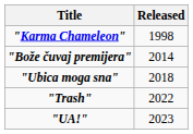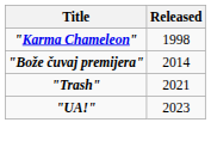 <table class="wikitable" style="font-size:95%; text-align:center;">
 <tr>
 <th>Title</th>
 <th>Released</th>
 </tr>
 <tr>
 <td><strong><em>"<a href='#'>Karma Chameleon</a>"</em></strong></td>
 <td>1998</td>
 </tr>
 <tr>
 <td><strong><em>"Bože čuvaj premijera"</em></strong></td>
 <td>2014</td>
 </tr>
 <tr>
-<td><strong><em>"Ubica moga sna"</em></strong></td>
-<td>2018</td>
-</tr>
-<tr>
 <td><strong><em>"Trash"</em></strong></td>
-<td>2022</td>
+<td>2021</td>
 </tr>
 <tr>
 <td><strong><em>"UA!"</em></strong></td>
 <td>2023</td>
 </tr>
 </table>
